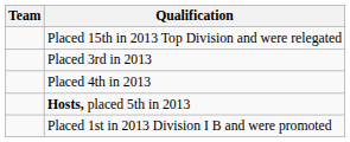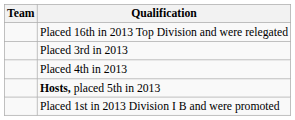 <table class="wikitable">
 <tr>
 <th>Team</th>
 <th>Qualification</th>
 </tr>
 <tr>
 <td></td>
-<td>Placed 15th in 2013 Top Division and were relegated</td>
+<td>Placed 16th in 2013 Top Division and were relegated</td>
 </tr>
 <tr>
 <td></td>
 <td>Placed 3rd in 2013</td>
 </tr>
 <tr>
 <td></td>
 <td>Placed 4th in 2013</td>
 </tr>
 <tr>
 <td></td>
 <td><strong>Hosts,</strong> placed 5th in 2013</td>
 </tr>
 <tr>
 <td></td>
 <td>Placed 1st in 2013 Division I B and were promoted</td>
 </tr>
 </table>
